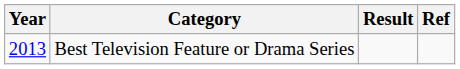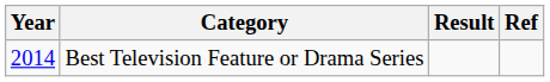 <table class="wikitable" style="table-layout: fixed; margin-right:0">
 <tr>
 <th scope="col">Year</th>
 <th scope="col">Category</th>
 <th scope="col">Result</th>
 <th scope="col">Ref</th>
 </tr>
 <tr>
-<td><a href='#'>2013</a></td>
+<td><a href='#'>2014</a></td>
 <td>Best Television Feature or Drama Series</td>
 <td></td>
 <td></td>
 </tr>
 </table>
